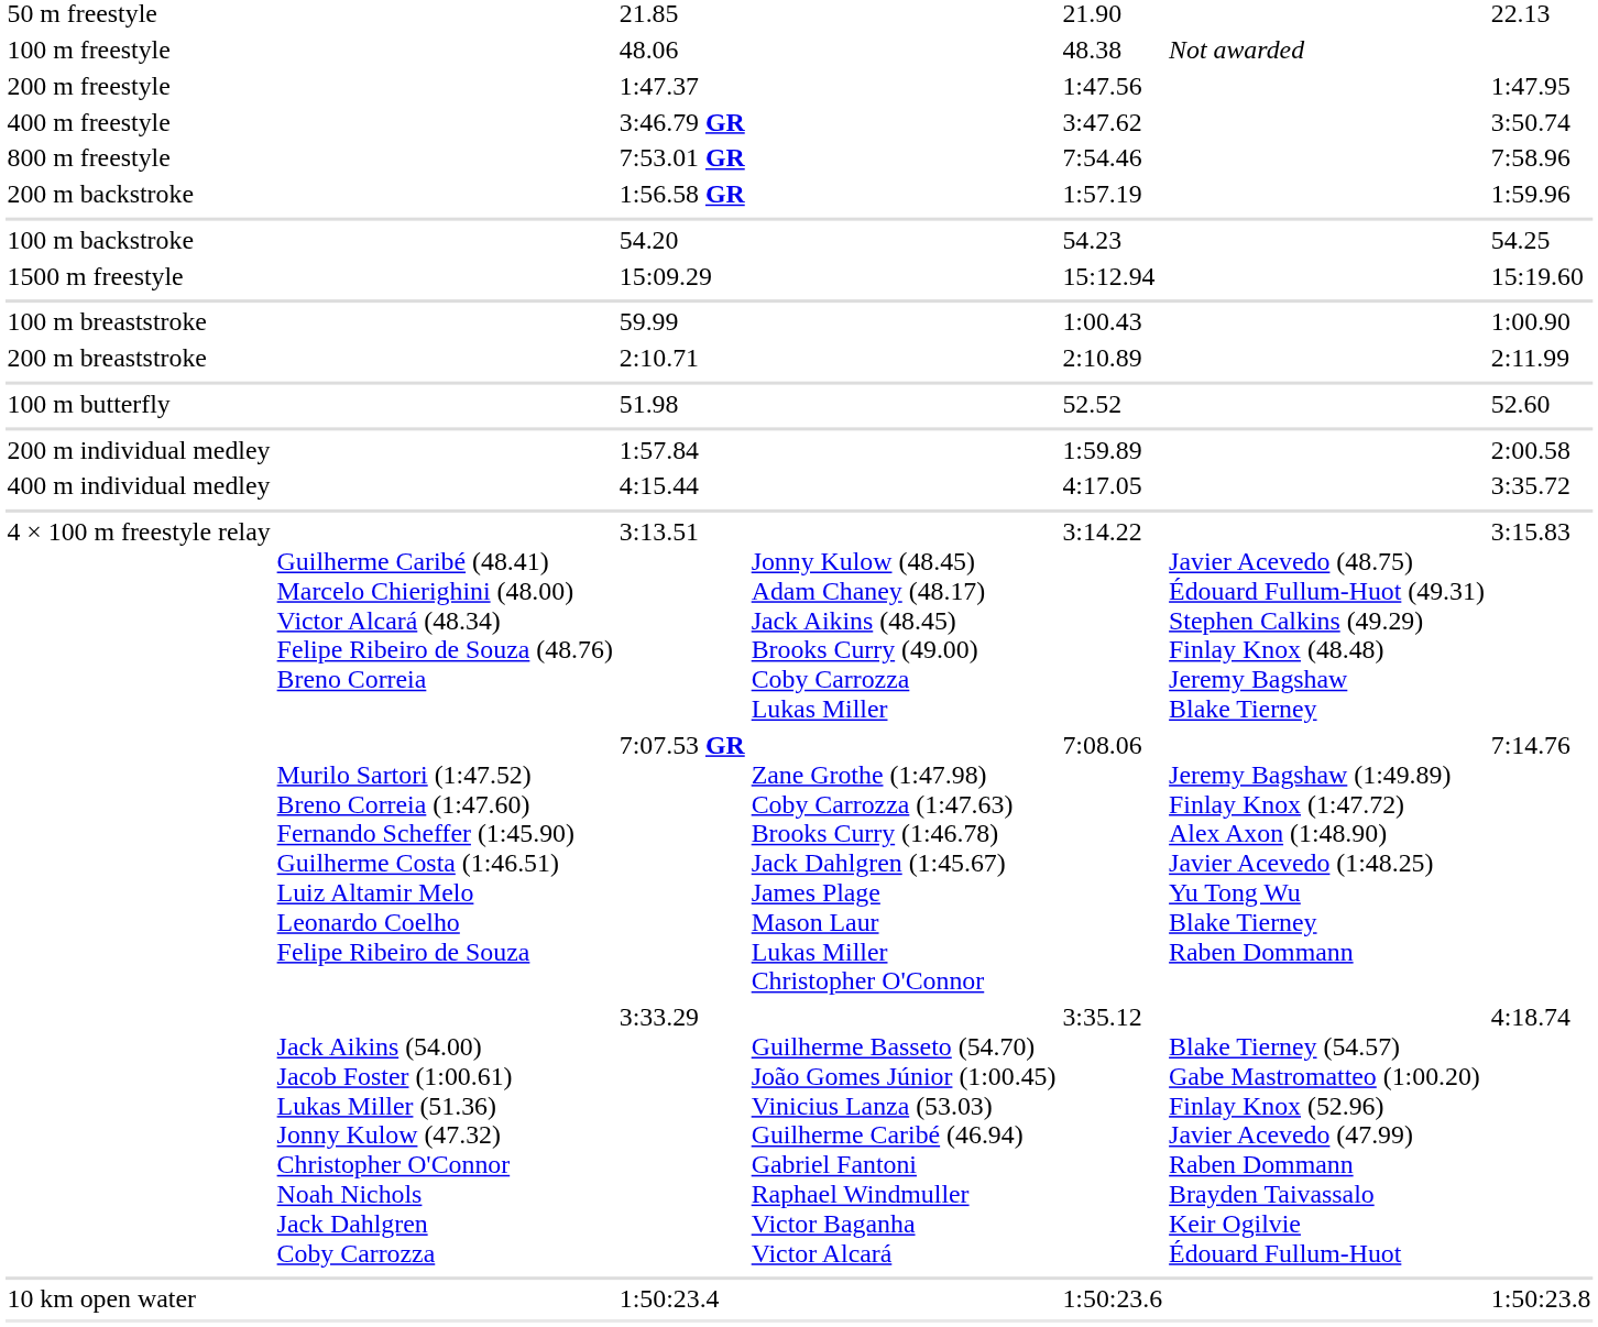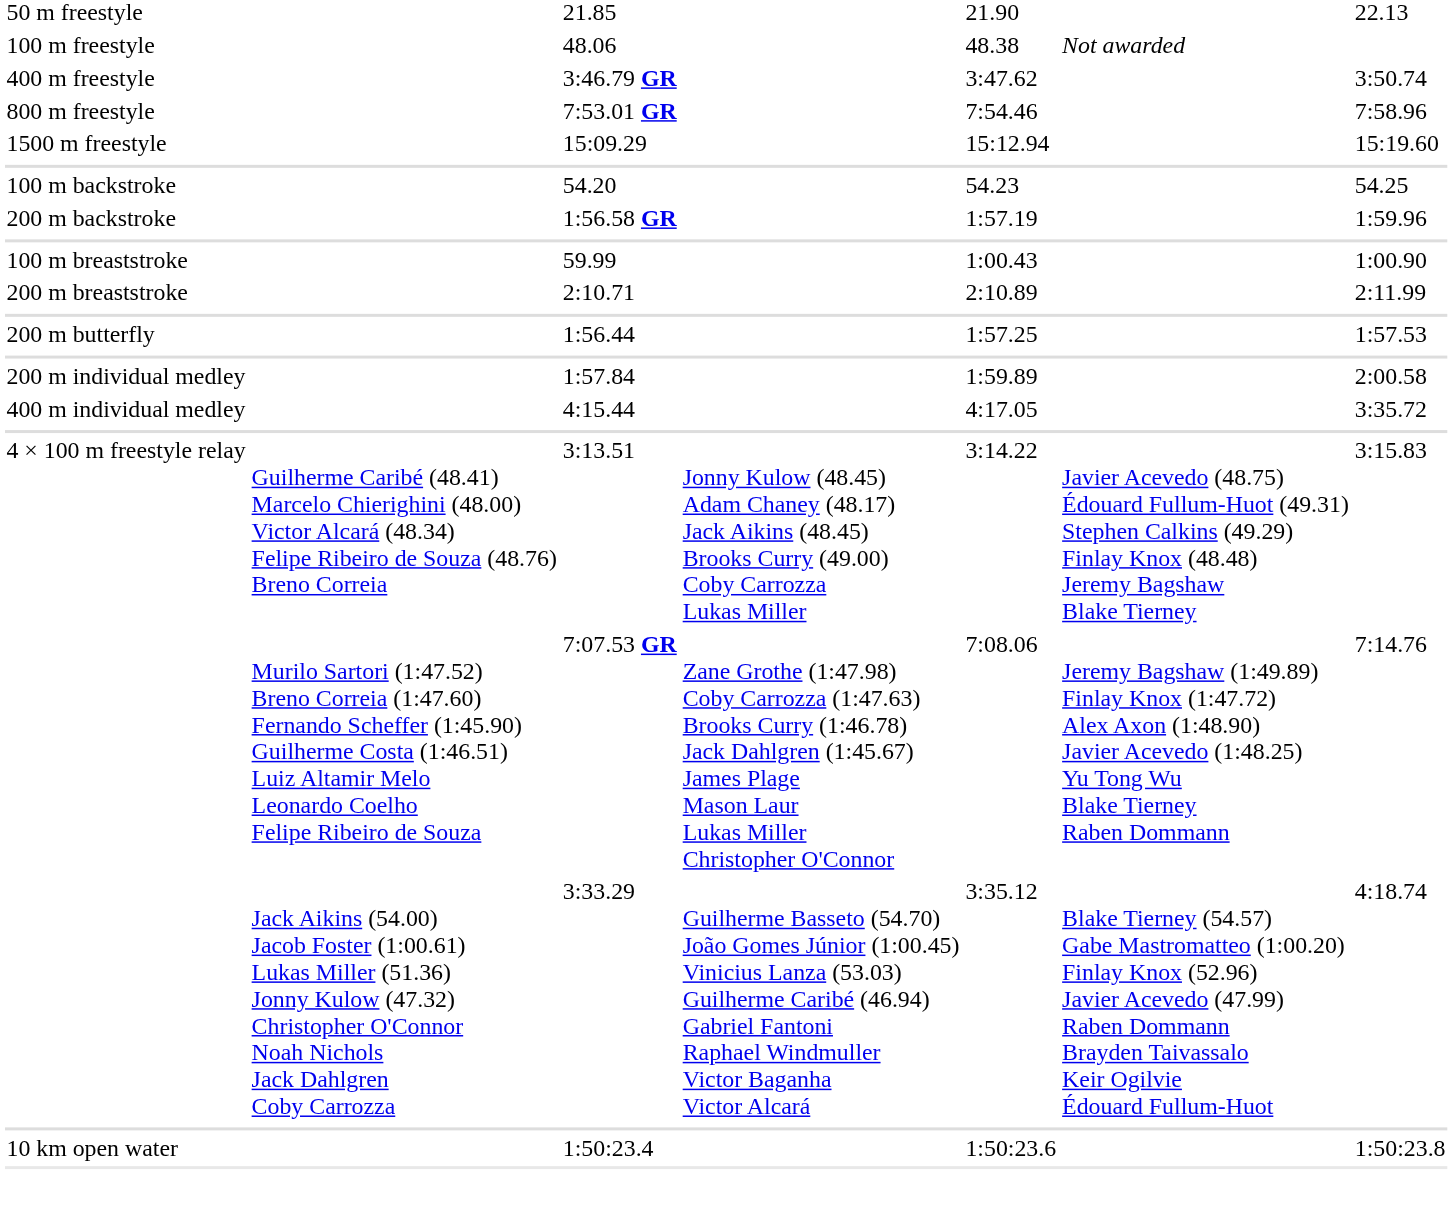 <table>
 <tr>
 <td>50 m freestyle<br></td>
 <td></td>
 <td>21.85</td>
 <td></td>
 <td>21.90</td>
 <td></td>
 <td>22.13</td>
 </tr>
 <tr>
 <td rowspan=2>100 m freestyle<br></td>
 <td rowspan=2></td>
 <td rowspan=2>48.06</td>
 <td></td>
 <td rowspan=2>48.38</td>
 <td colspan=2 rowspan=2><em>Not awarded</em></td>
 </tr>
 <tr>
 <td></td>
 </tr>
 <tr>
-<td>200 m freestyle<br></td>
-<td></td>
-<td>1:47.37</td>
-<td></td>
-<td>1:47.56</td>
-<td></td>
-<td>1:47.95</td>
-</tr>
-<tr>
 <td>400 m freestyle<br></td>
 <td></td>
 <td>3:46.79 <strong><a href='#'>GR</a></strong></td>
 <td></td>
 <td>3:47.62</td>
 <td></td>
 <td>3:50.74</td>
 </tr>
 <tr>
 <td>800 m freestyle<br></td>
 <td></td>
 <td>7:53.01 <strong><a href='#'>GR</a></strong></td>
 <td></td>
 <td>7:54.46</td>
 <td></td>
 <td>7:58.96</td>
 </tr>
 <tr>
-<td>200 m backstroke<br></td>
+<td>1500 m freestyle<br></td>
 <td></td>
-<td>1:56.58 <strong><a href='#'>GR</a></strong></td>
+<td>15:09.29</td>
 <td></td>
-<td>1:57.19</td>
+<td>15:12.94</td>
 <td></td>
-<td>1:59.96</td>
+<td>15:19.60</td>
 </tr>
 <tr>
 </tr>
 <tr bgcolor=#ddd>
 <td colspan=7></td>
 </tr>
 <tr>
 <td>100 m backstroke<br></td>
 <td></td>
 <td>54.20</td>
 <td></td>
 <td>54.23</td>
 <td></td>
 <td>54.25</td>
 </tr>
 <tr>
-<td>1500 m freestyle<br></td>
+<td>200 m backstroke<br></td>
 <td></td>
-<td>15:09.29</td>
+<td>1:56.58 <strong><a href='#'>GR</a></strong></td>
 <td></td>
-<td>15:12.94</td>
+<td>1:57.19</td>
 <td></td>
-<td>15:19.60</td>
+<td>1:59.96</td>
 </tr>
 <tr>
 </tr>
 <tr bgcolor=#ddd>
 <td colspan=7></td>
 </tr>
 <tr>
 <td>100 m breaststroke<br></td>
 <td></td>
 <td>59.99</td>
 <td></td>
 <td>1:00.43</td>
 <td></td>
 <td>1:00.90</td>
 </tr>
 <tr>
 <td>200 m breaststroke<br></td>
 <td></td>
 <td>2:10.71</td>
 <td></td>
 <td>2:10.89</td>
 <td></td>
 <td>2:11.99</td>
 </tr>
 <tr>
 </tr>
 <tr bgcolor=#ddd>
 <td colspan=7></td>
 </tr>
 <tr>
-<td>100 m butterfly<br></td>
+<td>200 m butterfly<br></td>
 <td></td>
-<td>51.98</td>
+<td>1:56.44</td>
 <td></td>
-<td>52.52</td>
+<td>1:57.25</td>
 <td></td>
-<td>52.60</td>
+<td>1:57.53</td>
 </tr>
 <tr>
 </tr>
 <tr bgcolor=#ddd>
 <td colspan=7></td>
 </tr>
 <tr>
 <td>200 m individual medley<br></td>
 <td></td>
 <td>1:57.84</td>
 <td></td>
 <td>1:59.89</td>
 <td></td>
 <td>2:00.58</td>
 </tr>
 <tr>
 <td>400 m individual medley<br></td>
 <td></td>
 <td>4:15.44</td>
 <td></td>
 <td>4:17.05</td>
 <td></td>
 <td>3:35.72</td>
 </tr>
 <tr>
 </tr>
 <tr bgcolor=#ddd>
 <td colspan=7></td>
 </tr>
 <tr valign="top">
 <td>4 × 100 m freestyle relay<br></td>
 <td><br><a href='#'>Guilherme Caribé</a> (48.41)<br><a href='#'>Marcelo Chierighini</a> (48.00)<br><a href='#'>Victor Alcará</a> (48.34)<br><a href='#'>Felipe Ribeiro de Souza</a> (48.76)<br><a href='#'>Breno Correia</a></td>
 <td>3:13.51</td>
 <td><br><a href='#'>Jonny Kulow</a> (48.45)<br><a href='#'>Adam Chaney</a> (48.17)<br><a href='#'>Jack Aikins</a> (48.45)<br><a href='#'>Brooks Curry</a> (49.00)<br><a href='#'>Coby Carrozza</a><br><a href='#'>Lukas Miller</a></td>
 <td>3:14.22</td>
 <td><br><a href='#'>Javier Acevedo</a> (48.75)<br><a href='#'>Édouard Fullum-Huot</a> (49.31)<br><a href='#'>Stephen Calkins</a> (49.29)<br><a href='#'>Finlay Knox</a> (48.48)<br><a href='#'>Jeremy Bagshaw</a><br><a href='#'>Blake Tierney</a></td>
 <td>3:15.83</td>
 </tr>
 <tr valign="top">
 <td><br></td>
 <td><br><a href='#'>Murilo Sartori</a> (1:47.52)<br><a href='#'>Breno Correia</a> (1:47.60)<br><a href='#'>Fernando Scheffer</a> (1:45.90)<br><a href='#'>Guilherme Costa</a> (1:46.51)<br><a href='#'>Luiz Altamir Melo</a><br><a href='#'>Leonardo Coelho</a><br><a href='#'>Felipe Ribeiro de Souza</a></td>
 <td>7:07.53 <strong><a href='#'>GR</a></strong></td>
 <td><br><a href='#'>Zane Grothe</a> (1:47.98)<br><a href='#'>Coby Carrozza</a> (1:47.63)<br><a href='#'>Brooks Curry</a> (1:46.78)<br><a href='#'>Jack Dahlgren</a> (1:45.67)<br><a href='#'>James Plage</a><br><a href='#'>Mason Laur</a><br><a href='#'>Lukas Miller</a><br><a href='#'>Christopher O'Connor</a></td>
 <td>7:08.06</td>
 <td><br><a href='#'>Jeremy Bagshaw</a> (1:49.89)<br><a href='#'>Finlay Knox</a> (1:47.72)<br><a href='#'>Alex Axon</a> (1:48.90)<br><a href='#'>Javier Acevedo</a> (1:48.25)<br><a href='#'>Yu Tong Wu</a><br><a href='#'>Blake Tierney</a><br><a href='#'>Raben Dommann</a></td>
 <td>7:14.76</td>
 </tr>
 <tr valign="top">
 <td><br></td>
 <td><br><a href='#'>Jack Aikins</a> (54.00)<br><a href='#'>Jacob Foster</a> (1:00.61)<br><a href='#'>Lukas Miller</a> (51.36)<br><a href='#'>Jonny Kulow</a> (47.32)<br><a href='#'>Christopher O'Connor</a><br><a href='#'>Noah Nichols</a><br><a href='#'>Jack Dahlgren</a><br><a href='#'>Coby Carrozza</a></td>
 <td>3:33.29</td>
 <td><br><a href='#'>Guilherme Basseto</a> (54.70)<br><a href='#'>João Gomes Júnior</a> (1:00.45)<br><a href='#'>Vinicius Lanza</a> (53.03)<br><a href='#'>Guilherme Caribé</a> (46.94)<br><a href='#'>Gabriel Fantoni</a><br><a href='#'>Raphael Windmuller</a><br><a href='#'>Victor Baganha</a><br><a href='#'>Victor Alcará</a></td>
 <td>3:35.12</td>
 <td><br><a href='#'>Blake Tierney</a> (54.57)<br><a href='#'>Gabe Mastromatteo</a> (1:00.20)<br><a href='#'>Finlay Knox</a> (52.96)<br><a href='#'>Javier Acevedo</a> (47.99)<br><a href='#'>Raben Dommann</a><br><a href='#'>Brayden Taivassalo</a><br><a href='#'>Keir Ogilvie</a><br><a href='#'>Édouard Fullum-Huot</a></td>
 <td>4:18.74</td>
 </tr>
 <tr>
 </tr>
 <tr bgcolor=#ddd>
 <td colspan=7></td>
 </tr>
 <tr>
 <td>10 km open water<br></td>
 <td></td>
 <td>1:50:23.4</td>
 <td></td>
 <td>1:50:23.6</td>
 <td></td>
 <td>1:50:23.8</td>
 </tr>
 <tr bgcolor= e8e8e8>
 <td colspan=7></td>
 </tr>
 </table>
